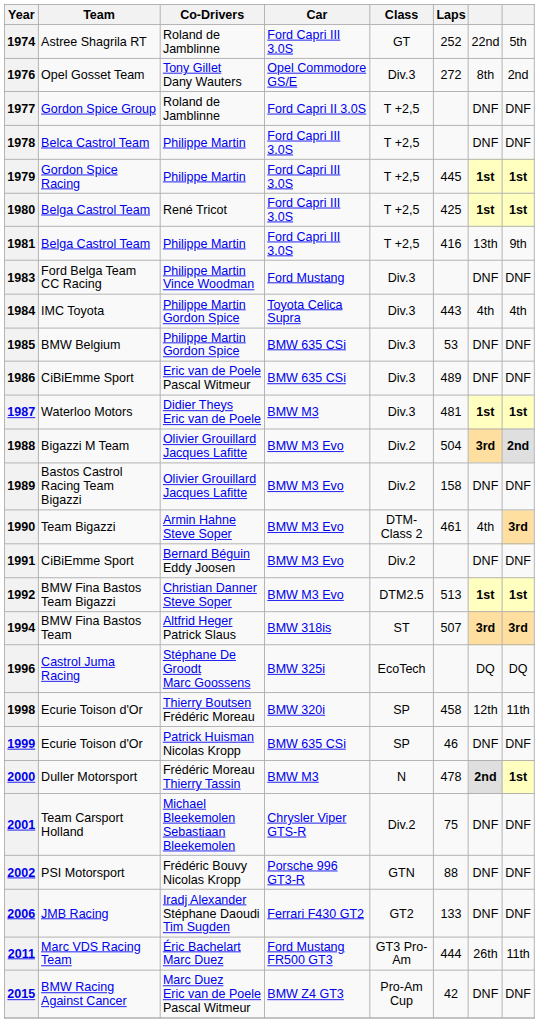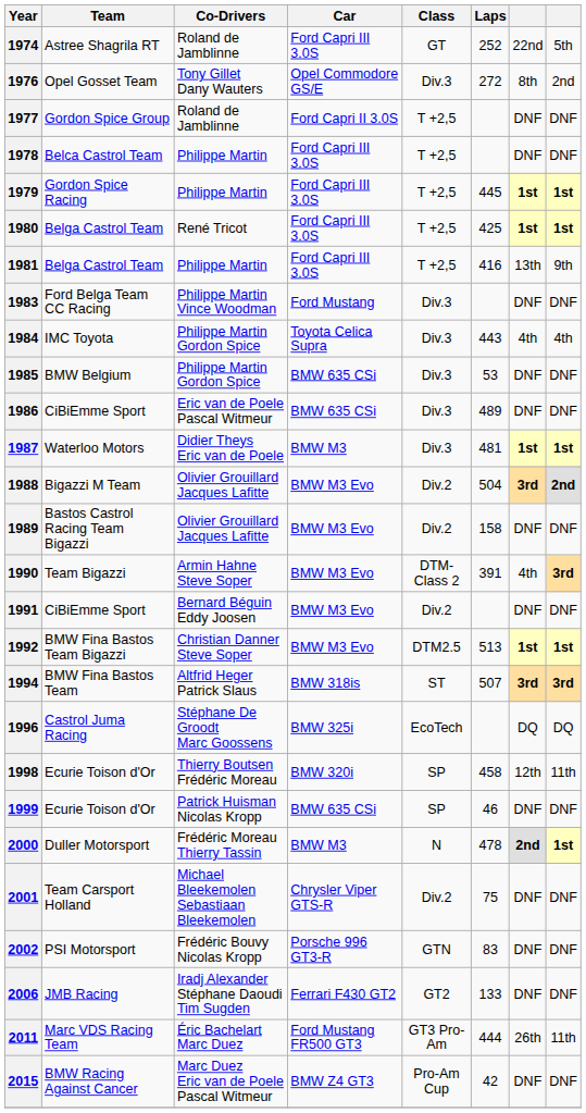 <table class="wikitable" style="text-align:center; font-size:90%">
 <tr>
 <th>Year</th>
 <th>Team</th>
 <th>Co-Drivers</th>
 <th>Car</th>
 <th>Class</th>
 <th>Laps</th>
 <th></th>
 <th></th>
 </tr>
 <tr>
 <th>1974</th>
 <td align="left"> Astree Shagrila RT</td>
 <td align="left"> Roland de Jamblinne</td>
 <td align="left"><a href='#'>Ford Capri III 3.0S</a></td>
 <td>GT</td>
 <td>252</td>
 <td>22nd</td>
 <td>5th</td>
 </tr>
 <tr>
 <th>1976</th>
 <td align="left"> Opel Gosset Team</td>
 <td align="left"> <a href='#'>Tony Gillet</a><br> Dany Wauters</td>
 <td align="left"><a href='#'>Opel Commodore GS/E</a></td>
 <td>Div.3</td>
 <td>272</td>
 <td>8th</td>
 <td>2nd</td>
 </tr>
 <tr>
 <th>1977</th>
 <td align="left"> <a href='#'>Gordon Spice Group</a></td>
 <td align="left"> Roland de Jamblinne</td>
 <td align="left"><a href='#'>Ford Capri II 3.0S</a></td>
 <td>T +2,5</td>
 <td></td>
 <td>DNF</td>
 <td>DNF</td>
 </tr>
 <tr>
 <th>1978</th>
 <td align="left"> <a href='#'>Belca Castrol Team</a></td>
 <td align="left"> <a href='#'>Philippe Martin</a></td>
 <td align="left"><a href='#'>Ford Capri III 3.0S</a></td>
 <td>T +2,5</td>
 <td></td>
 <td>DNF</td>
 <td>DNF</td>
 </tr>
 <tr>
 <th>1979</th>
 <td align="left"> <a href='#'>Gordon Spice Racing</a></td>
 <td align="left"> <a href='#'>Philippe Martin</a></td>
 <td align="left"><a href='#'>Ford Capri III 3.0S</a></td>
 <td>T +2,5</td>
 <td>445</td>
 <th style="background:#FFFFBF;">1st</th>
 <th style="background:#FFFFBF;">1st</th>
 </tr>
 <tr>
 <th>1980</th>
 <td align="left"> <a href='#'>Belga Castrol Team</a></td>
 <td align="left"> René Tricot</td>
 <td align="left"><a href='#'>Ford Capri III 3.0S</a></td>
 <td>T +2,5</td>
 <td>425</td>
 <th style="background:#FFFFBF;">1st</th>
 <th style="background:#FFFFBF;">1st</th>
 </tr>
 <tr>
 <th>1981</th>
 <td align="left"> <a href='#'>Belga Castrol Team</a></td>
 <td align="left"> <a href='#'>Philippe Martin</a></td>
 <td align="left"><a href='#'>Ford Capri III 3.0S</a></td>
 <td>T +2,5</td>
 <td>416</td>
 <td>13th</td>
 <td>9th</td>
 </tr>
 <tr>
 <th>1983</th>
 <td align="left"> Ford Belga Team CC Racing</td>
 <td align="left"> <a href='#'>Philippe Martin</a><br> <a href='#'>Vince Woodman</a></td>
 <td align="left"><a href='#'>Ford Mustang</a></td>
 <td>Div.3</td>
 <td></td>
 <td>DNF</td>
 <td>DNF</td>
 </tr>
 <tr>
 <th>1984</th>
 <td align="left"> IMC Toyota</td>
 <td align="left"> <a href='#'>Philippe Martin</a><br> <a href='#'>Gordon Spice</a></td>
 <td align="left"><a href='#'>Toyota Celica Supra</a></td>
 <td>Div.3</td>
 <td>443</td>
 <td>4th</td>
 <td>4th</td>
 </tr>
 <tr>
 <th>1985</th>
 <td align="left"> BMW Belgium</td>
 <td align="left"> <a href='#'>Philippe Martin</a><br> <a href='#'>Gordon Spice</a></td>
 <td align="left"><a href='#'>BMW 635 CSi</a></td>
 <td>Div.3</td>
 <td>53</td>
 <td>DNF</td>
 <td>DNF</td>
 </tr>
 <tr>
 <th>1986</th>
 <td align="left"> CiBiEmme Sport</td>
 <td align="left"> <a href='#'>Eric van de Poele</a><br> Pascal Witmeur<br></td>
 <td align="left"><a href='#'>BMW 635 CSi</a></td>
 <td>Div.3</td>
 <td>489</td>
 <td>DNF</td>
 <td>DNF</td>
 </tr>
 <tr>
 <th><a href='#'>1987</a></th>
 <td align="left"> Waterloo Motors</td>
 <td align="left"> <a href='#'>Didier Theys</a><br> <a href='#'>Eric van de Poele</a><br></td>
 <td align="left"><a href='#'>BMW M3</a></td>
 <td>Div.3</td>
 <td>481</td>
 <th style="background:#ffffbf;">1st</th>
 <th style="background:#ffffbf;">1st</th>
 </tr>
 <tr>
 <th>1988</th>
 <td align="left"> Bigazzi M Team</td>
 <td align="left"> <a href='#'>Olivier Grouillard</a><br> <a href='#'>Jacques Lafitte</a><br></td>
 <td align="left"><a href='#'>BMW M3 Evo</a></td>
 <td>Div.2</td>
 <td>504</td>
 <th style="background:#FFDF9F;">3rd</th>
 <th style="background:#DFDFDF;">2nd</th>
 </tr>
 <tr>
 <th>1989</th>
 <td align="left"> Bastos Castrol Racing Team Bigazzi</td>
 <td align="left"> <a href='#'>Olivier Grouillard</a><br> <a href='#'>Jacques Lafitte</a><br></td>
 <td align="left"><a href='#'>BMW M3 Evo</a></td>
 <td>Div.2</td>
 <td>158</td>
 <td>DNF</td>
 <td>DNF</td>
 </tr>
 <tr>
 <th>1990</th>
 <td align="left"> Team Bigazzi</td>
 <td align="left"> <a href='#'>Armin Hahne</a><br> <a href='#'>Steve Soper</a><br></td>
 <td align="left"><a href='#'>BMW M3 Evo</a></td>
 <td>DTM-Class 2</td>
-<td>461</td>
+<td>391</td>
 <td>4th</td>
 <th style="background:#FFDF9F;">3rd</th>
 </tr>
 <tr>
 <th>1991</th>
 <td align="left"> CiBiEmme Sport</td>
 <td align="left"> <a href='#'>Bernard Béguin</a><br> Eddy Joosen<br></td>
 <td align="left"><a href='#'>BMW M3 Evo</a></td>
 <td>Div.2</td>
 <td></td>
 <td>DNF</td>
 <td>DNF</td>
 </tr>
 <tr>
 <th>1992</th>
 <td align="left"> BMW Fina Bastos Team Bigazzi</td>
 <td align="left"> <a href='#'>Christian Danner</a><br> <a href='#'>Steve Soper</a><br></td>
 <td align="left"><a href='#'>BMW M3 Evo</a></td>
 <td>DTM2.5</td>
 <td>513</td>
 <th style="background:#ffffbf;">1st</th>
 <th style="background:#ffffbf;">1st</th>
 </tr>
 <tr>
 <th>1994</th>
 <td align="left"> BMW Fina Bastos Team</td>
 <td align="left"> <a href='#'>Altfrid Heger</a><br> Patrick Slaus<br></td>
 <td align="left"><a href='#'>BMW 318is</a></td>
 <td>ST</td>
 <td>507</td>
 <th style="background:#FFDF9F;">3rd</th>
 <th style="background:#FFDF9F;">3rd</th>
 </tr>
 <tr>
 <th>1996</th>
 <td align="left"> <a href='#'>Castrol Juma Racing</a></td>
 <td align="left"> <a href='#'>Stéphane De Groodt</a><br> <a href='#'>Marc Goossens</a></td>
 <td align="left"><a href='#'>BMW 325i</a></td>
 <td>EcoTech</td>
 <td></td>
 <td>DQ</td>
 <td>DQ</td>
 </tr>
 <tr>
 <th>1998</th>
 <td align="left"> Ecurie Toison d'Or</td>
 <td align="left"> <a href='#'>Thierry Boutsen</a><br>  Frédéric Moreau</td>
 <td align="left"><a href='#'>BMW 320i</a></td>
 <td>SP</td>
 <td>458</td>
 <td>12th</td>
 <td>11th</td>
 </tr>
 <tr>
 <th><a href='#'>1999</a></th>
 <td align="left"> Ecurie Toison d'Or</td>
 <td align="left"> <a href='#'>Patrick Huisman</a><br>  Nicolas Kropp</td>
 <td align="left"><a href='#'>BMW 635 CSi</a></td>
 <td>SP</td>
 <td>46</td>
 <td>DNF</td>
 <td>DNF</td>
 </tr>
 <tr>
 <th><a href='#'>2000</a></th>
 <td align="left"> Duller Motorsport</td>
 <td align="left"> Frédéric Moreau<br>  <a href='#'>Thierry Tassin</a></td>
 <td align="left"><a href='#'>BMW M3</a></td>
 <td>N</td>
 <td>478</td>
 <th style="background:#DFDFDF;">2nd</th>
 <th style="background:#ffffbf;">1st</th>
 </tr>
 <tr>
 <th><a href='#'>2001</a></th>
 <td align="left"> Team Carsport Holland</td>
 <td align="left"> <a href='#'>Michael Bleekemolen</a><br> <a href='#'>Sebastiaan Bleekemolen</a></td>
 <td align="left"><a href='#'>Chrysler Viper GTS-R</a></td>
 <td>Div.2</td>
 <td>75</td>
 <td>DNF</td>
 <td>DNF</td>
 </tr>
 <tr>
 <th><a href='#'>2002</a></th>
 <td align="left"> PSI Motorsport</td>
 <td align="left"> Frédéric Bouvy<br> Nicolas Kropp</td>
 <td align="left"><a href='#'>Porsche 996 GT3-R</a></td>
 <td>GTN</td>
-<td>88</td>
+<td>83</td>
 <td>DNF</td>
 <td>DNF</td>
 </tr>
 <tr>
 <th><a href='#'>2006</a></th>
 <td align="left"> <a href='#'>JMB Racing</a></td>
 <td align="left"> <a href='#'>Iradj Alexander</a><br> Stéphane Daoudi<br> <a href='#'>Tim Sugden</a></td>
 <td align="left"><a href='#'>Ferrari F430 GT2</a></td>
 <td>GT2</td>
 <td>133</td>
 <td>DNF</td>
 <td>DNF</td>
 </tr>
 <tr>
 <th><a href='#'>2011</a></th>
 <td align="left"> <a href='#'>Marc VDS Racing Team</a></td>
 <td align="left"> <a href='#'>Éric Bachelart</a><br> <a href='#'>Marc Duez</a><br></td>
 <td align="left"><a href='#'>Ford Mustang FR500 GT3</a></td>
 <td>GT3 Pro-Am</td>
 <td>444</td>
 <td>26th</td>
 <td>11th</td>
 </tr>
 <tr>
 <th><a href='#'>2015</a></th>
 <td align="left"> <a href='#'>BMW Racing Against Cancer</a></td>
 <td align="left"> <a href='#'>Marc Duez</a><br> <a href='#'>Eric van de Poele</a><br> Pascal Witmeur</td>
 <td align="left"><a href='#'>BMW Z4 GT3</a></td>
 <td>Pro-Am Cup</td>
 <td>42</td>
 <td>DNF</td>
 <td>DNF</td>
 </tr>
 <tr>
 </tr>
 </table>
